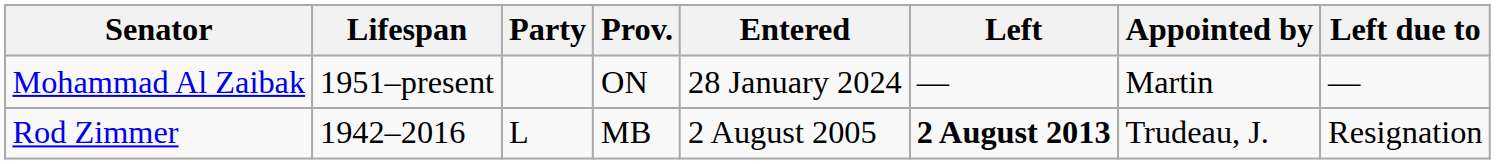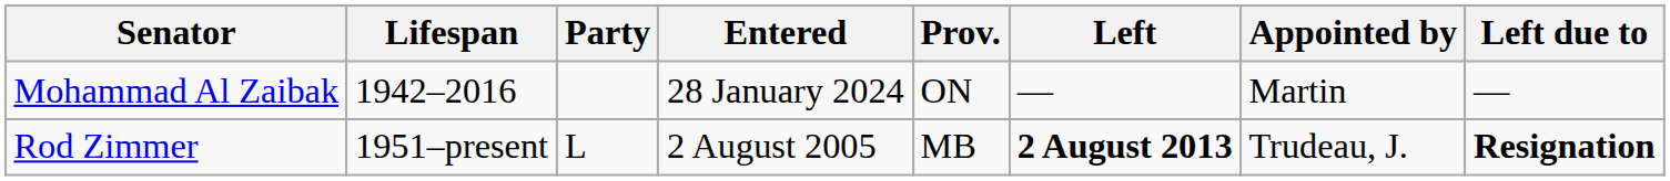 <table class=wikitable>
 <tr>
 <th>Senator</th>
 <th>Lifespan</th>
 <th>Party</th>
+<th>Entered</th>
 <th>Prov.</th>
-<th>Entered</th>
 <th>Left</th>
 <th>Appointed by</th>
 <th>Left due to</th>
 </tr>
 <tr>
 <td><a href='#'>Mohammad Al Zaibak</a></td>
-<td>1951–present</td>
+<td>1942–2016</td>
 <td></td>
+<td>28 January 2024</td>
 <td>ON</td>
-<td>28 January 2024</td>
 <td>—</td>
 <td>Martin</td>
 <td>—</td>
 </tr>
 <tr>
 <td><a href='#'>Rod Zimmer</a></td>
-<td>1942–2016</td>
+<td>1951–present</td>
 <td>L</td>
+<td>2 August 2005</td>
 <td>MB</td>
-<td>2 August 2005</td>
 <td><strong>2 August 2013</strong></td>
 <td>Trudeau, J.</td>
-<td>Resignation</td>
+<td><strong>Resignation</strong></td>
 </tr>
 </table>
